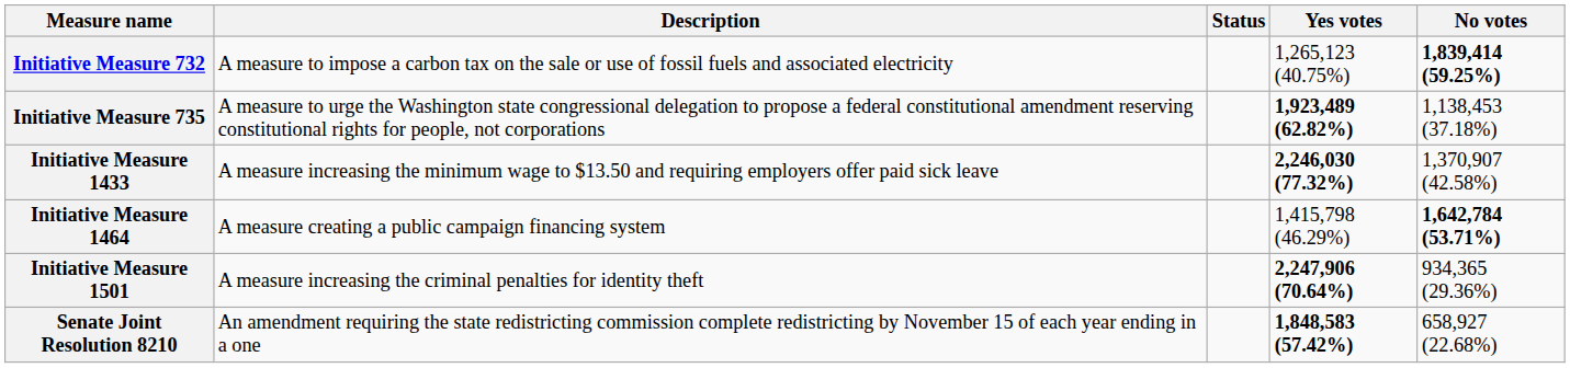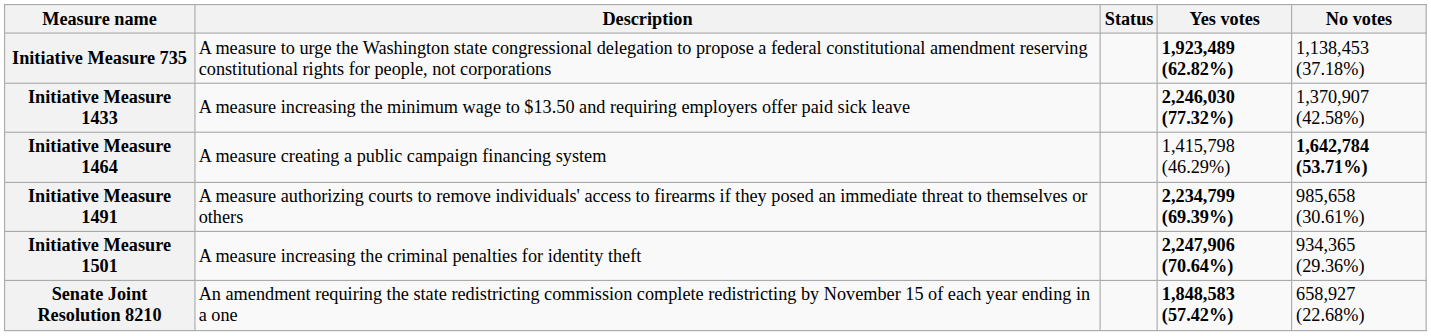 <table class="wikitable sortable plainrowheaders">
 <tr>
 <th scope=col>Measure name</th>
 <th scope=col class=unsortable>Description</th>
 <th scope=col>Status</th>
 <th scope=col>Yes votes</th>
 <th scope=col>No votes</th>
-</tr>
-<tr>
-<th scope=row><a href='#'>Initiative Measure 732</a></th>
-<td>A measure to impose a carbon tax on the sale or use of fossil fuels and associated electricity</td>
-<td></td>
-<td>1,265,123 (40.75%)</td>
-<td><strong>1,839,414 (59.25%)</strong></td>
 </tr>
 <tr>
 <th scope=row>Initiative Measure 735</th>
 <td>A measure to urge the Washington state congressional delegation to propose a federal constitutional amendment reserving constitutional rights for people, not corporations</td>
 <td></td>
 <td><strong>1,923,489 (62.82%)</strong></td>
 <td>1,138,453 (37.18%)</td>
 </tr>
 <tr>
 <th scope=row>Initiative Measure 1433</th>
 <td>A measure increasing the minimum wage to $13.50 and requiring employers offer paid sick leave</td>
 <td></td>
 <td><strong>2,246,030 (77.32%)</strong></td>
 <td>1,370,907 (42.58%)</td>
 </tr>
 <tr>
 <th scope=row>Initiative Measure 1464</th>
 <td>A measure creating a public campaign financing system</td>
 <td></td>
 <td>1,415,798 (46.29%)</td>
 <td><strong>1,642,784 (53.71%)</strong></td>
 </tr>
 <tr>
+<th scope=row>Initiative Measure 1491</th>
+<td>A measure authorizing courts to remove individuals' access to firearms if they posed an immediate threat to themselves or others</td>
+<td></td>
+<td><strong>2,234,799 (69.39%)</strong></td>
+<td>985,658 (30.61%)</td>
+</tr>
+<tr>
 <th scope=row>Initiative Measure 1501</th>
 <td>A measure increasing the criminal penalties for identity theft</td>
 <td></td>
 <td><strong>2,247,906 (70.64%)</strong></td>
 <td>934,365 (29.36%)</td>
 </tr>
 <tr>
 <th scope=row>Senate Joint Resolution 8210</th>
 <td>An amendment requiring the state redistricting commission complete redistricting by November 15 of each year ending in a one</td>
 <td></td>
 <td><strong>1,848,583 (57.42%)</strong></td>
 <td>658,927 (22.68%)</td>
 </tr>
 </table>
